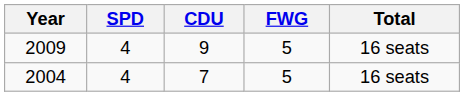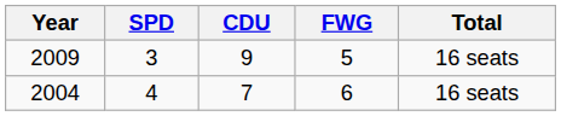 <table class="wikitable" width="400">
 <tr>
 <th>Year</th>
 <th><a href='#'>SPD</a></th>
 <th><a href='#'>CDU</a></th>
 <th><a href='#'>FWG</a></th>
 <th>Total</th>
 </tr>
 <tr align="center">
 <td>2009</td>
-<td>4</td>
+<td>3</td>
 <td>9</td>
 <td>5</td>
 <td>16 seats</td>
 </tr>
 <tr align="center">
 <td>2004</td>
 <td>4</td>
 <td>7</td>
-<td>5</td>
+<td>6</td>
 <td>16 seats</td>
 </tr>
 </table>
